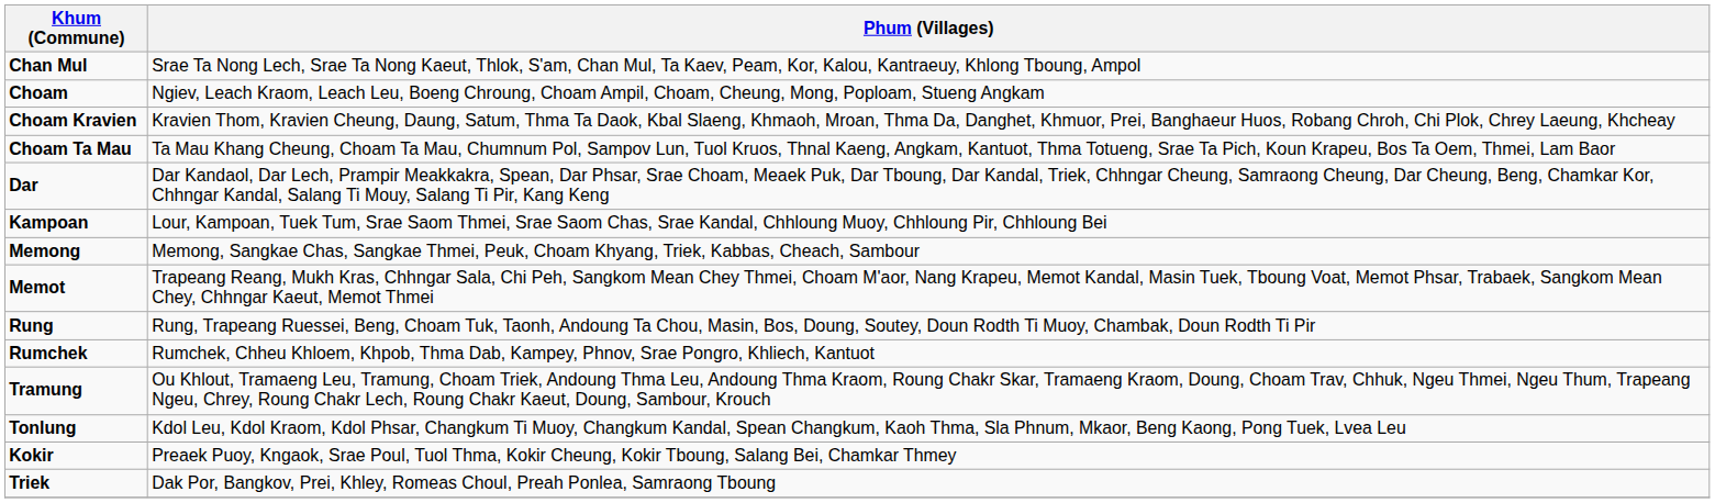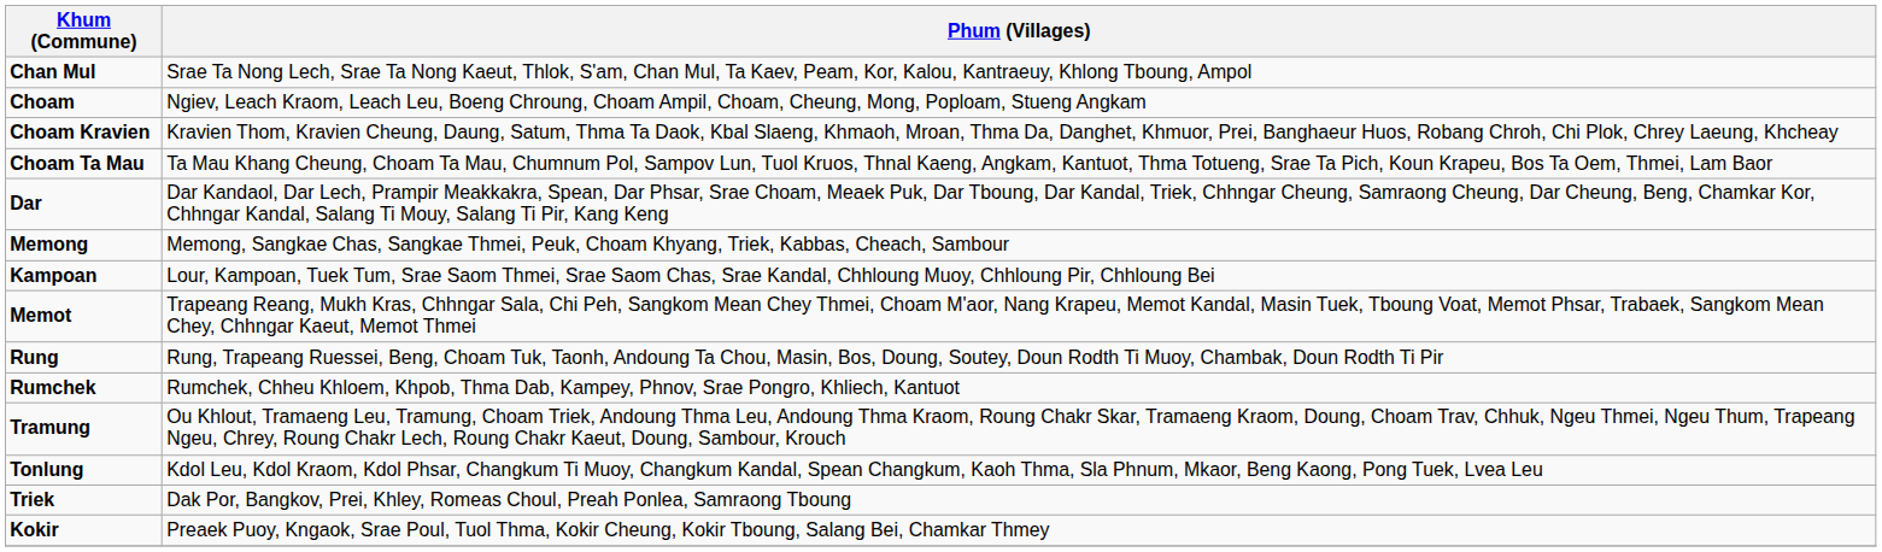 <table class="wikitable">
 <tr>
 <th><a href='#'>Khum</a> (Commune)</th>
 <th><a href='#'>Phum</a> (Villages)</th>
 </tr>
 <tr>
 <td><strong>Chan Mul</strong></td>
 <td>Srae Ta Nong Lech, Srae Ta Nong Kaeut, Thlok, S'am, Chan Mul, Ta Kaev, Peam, Kor, Kalou, Kantraeuy, Khlong Tboung, Ampol</td>
 </tr>
 <tr>
 <td><strong>Choam</strong></td>
 <td>Ngiev, Leach Kraom, Leach Leu, Boeng Chroung, Choam Ampil, Choam, Cheung, Mong, Poploam, Stueng Angkam</td>
 </tr>
 <tr>
 <td><strong>Choam Kravien</strong></td>
 <td>Kravien Thom, Kravien Cheung, Daung, Satum, Thma Ta Daok, Kbal Slaeng, Khmaoh, Mroan, Thma Da, Danghet, Khmuor, Prei, Banghaeur Huos, Robang Chroh, Chi Plok, Chrey Laeung, Khcheay</td>
 </tr>
 <tr>
 <td><strong>Choam Ta Mau</strong></td>
 <td>Ta Mau Khang Cheung, Choam Ta Mau, Chumnum Pol, Sampov Lun, Tuol Kruos, Thnal Kaeng, Angkam, Kantuot, Thma Totueng, Srae Ta Pich, Koun Krapeu, Bos Ta Oem, Thmei, Lam Baor</td>
 </tr>
 <tr>
 <td><strong>Dar</strong></td>
 <td>Dar Kandaol, Dar Lech, Prampir Meakkakra, Spean, Dar Phsar, Srae Choam, Meaek Puk, Dar Tboung, Dar Kandal, Triek, Chhngar Cheung, Samraong Cheung, Dar Cheung, Beng, Chamkar Kor, Chhngar Kandal, Salang Ti Mouy, Salang Ti Pir, Kang Keng</td>
 </tr>
 <tr>
+<td><strong>Memong</strong></td>
+<td>Memong, Sangkae Chas, Sangkae Thmei, Peuk, Choam Khyang, Triek, Kabbas, Cheach, Sambour</td>
+</tr>
+<tr>
 <td><strong>Kampoan</strong></td>
 <td>Lour, Kampoan, Tuek Tum, Srae Saom Thmei, Srae Saom Chas, Srae Kandal, Chhloung Muoy, Chhloung Pir, Chhloung Bei</td>
-</tr>
-<tr>
-<td><strong>Memong</strong></td>
-<td>Memong, Sangkae Chas, Sangkae Thmei, Peuk, Choam Khyang, Triek, Kabbas, Cheach, Sambour</td>
 </tr>
 <tr>
 <td><strong>Memot</strong></td>
 <td>Trapeang Reang, Mukh Kras, Chhngar Sala, Chi Peh, Sangkom Mean Chey Thmei, Choam M'aor, Nang Krapeu, Memot Kandal, Masin Tuek, Tboung Voat, Memot Phsar, Trabaek, Sangkom Mean Chey, Chhngar Kaeut, Memot Thmei</td>
 </tr>
 <tr>
 <td><strong>Rung</strong></td>
 <td>Rung, Trapeang Ruessei, Beng, Choam Tuk, Taonh, Andoung Ta Chou, Masin, Bos, Doung, Soutey, Doun Rodth Ti Muoy, Chambak, Doun Rodth Ti Pir</td>
 </tr>
 <tr>
 <td><strong>Rumchek</strong></td>
 <td>Rumchek, Chheu Khloem, Khpob, Thma Dab, Kampey, Phnov, Srae Pongro, Khliech, Kantuot</td>
 </tr>
 <tr>
 <td><strong>Tramung</strong></td>
 <td>Ou Khlout, Tramaeng Leu, Tramung, Choam Triek, Andoung Thma Leu, Andoung Thma Kraom, Roung Chakr Skar, Tramaeng Kraom, Doung, Choam Trav, Chhuk, Ngeu Thmei, Ngeu Thum, Trapeang Ngeu, Chrey, Roung Chakr Lech, Roung Chakr Kaeut, Doung, Sambour, Krouch</td>
 </tr>
 <tr>
 <td><strong>Tonlung</strong></td>
 <td>Kdol Leu, Kdol Kraom, Kdol Phsar, Changkum Ti Muoy, Changkum Kandal, Spean Changkum, Kaoh Thma, Sla Phnum, Mkaor, Beng Kaong, Pong Tuek, Lvea Leu</td>
 </tr>
 <tr>
+<td><strong>Triek</strong></td>
+<td>Dak Por, Bangkov, Prei, Khley, Romeas Choul, Preah Ponlea, Samraong Tboung</td>
+</tr>
+<tr>
 <td><strong>Kokir</strong></td>
 <td>Preaek Puoy, Kngaok, Srae Poul, Tuol Thma, Kokir Cheung, Kokir Tboung, Salang Bei, Chamkar Thmey</td>
 </tr>
 <tr>
-<td><strong>Triek</strong></td>
-<td>Dak Por, Bangkov, Prei, Khley, Romeas Choul, Preah Ponlea, Samraong Tboung</td>
-</tr>
-<tr>
 </tr>
 </table>
